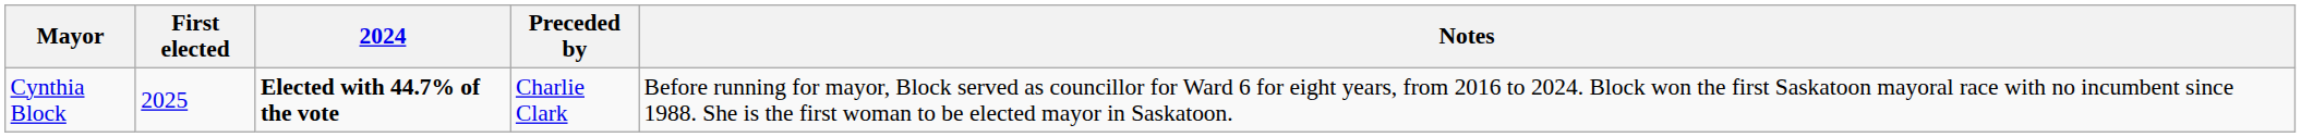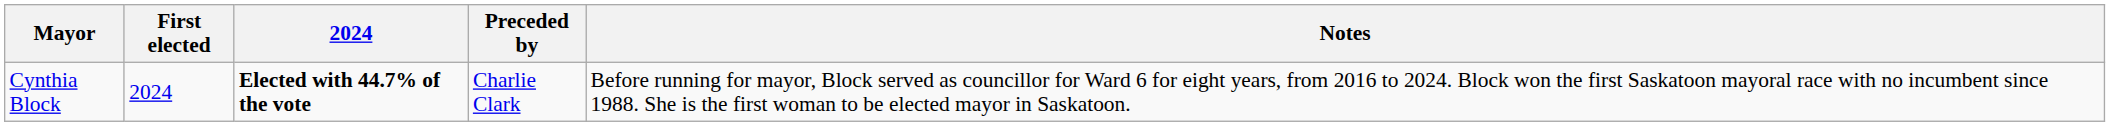 <table class="wikitable">
 <tr>
 <th>Mayor</th>
 <th>First elected</th>
 <th><a href='#'>2024</a></th>
 <th>Preceded by</th>
 <th>Notes</th>
 </tr>
 <tr>
 <td><a href='#'>Cynthia Block</a></td>
-<td><a href='#'>2025</a></td>
+<td><a href='#'>2024</a></td>
 <td><strong>Elected with 44.7% of the vote</strong></td>
 <td><a href='#'>Charlie Clark</a></td>
 <td>Before running for mayor, Block served as councillor for Ward 6 for eight years, from 2016 to 2024. Block won the first Saskatoon mayoral race with no incumbent since 1988. She is the first woman to be elected mayor in Saskatoon.</td>
 </tr>
 </table>
